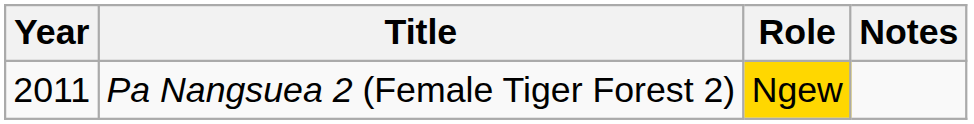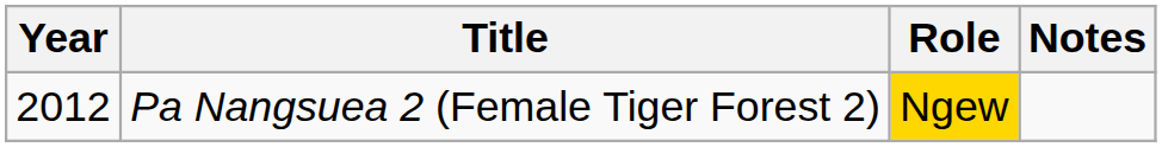 <table class="wikitable sortable">
 <tr>
 <th>Year</th>
 <th>Title</th>
 <th>Role</th>
 <th class="unsortable">Notes</th>
 </tr>
 <tr>
-<td>2011</td>
+<td>2012</td>
 <td><em>Pa Nangsuea 2</em> (Female Tiger Forest 2)</td>
 <td style="background: gold;">Ngew</td>
 <td></td>
 </tr>
 </table>
